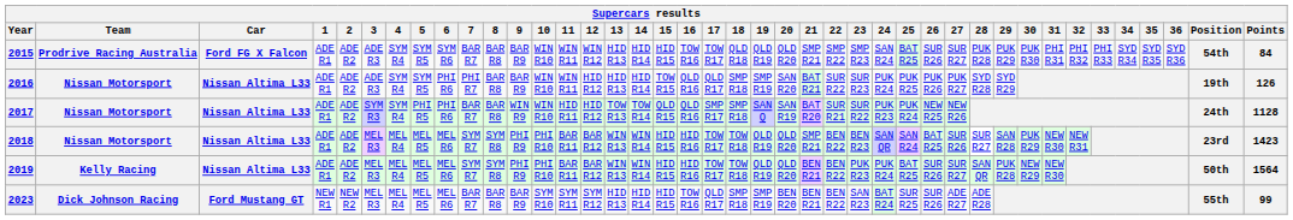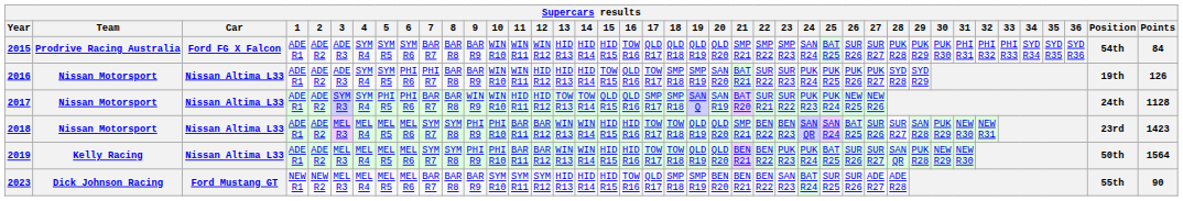 <table class="wikitable" style="text-align:center; font-size:75%">
 <tr>
 <th colspan=45><a href='#'>Supercars</a> results</th>
 </tr>
 <tr>
 <th>Year</th>
 <th>Team</th>
 <th>Car</th>
 <th>1</th>
 <th>2</th>
 <th>3</th>
 <th>4</th>
 <th>5</th>
 <th>6</th>
 <th>7</th>
 <th>8</th>
 <th>9</th>
 <th>10</th>
 <th>11</th>
 <th>12</th>
 <th>13</th>
 <th>14</th>
 <th>15</th>
 <th>16</th>
 <th>17</th>
 <th>18</th>
 <th>19</th>
 <th>20</th>
 <th>21</th>
 <th>22</th>
 <th>23</th>
 <th>24</th>
 <th>25</th>
 <th>26</th>
 <th>27</th>
 <th>28</th>
 <th>29</th>
 <th>30</th>
 <th>31</th>
 <th>32</th>
 <th>33</th>
 <th>34</th>
 <th>35</th>
 <th>36</th>
 <th>Position</th>
 <th>Points</th>
 </tr>
 <tr>
 <th><a href='#'>2015</a></th>
 <th nowrap><a href='#'>Prodrive Racing Australia</a></th>
 <th nowrap><a href='#'>Ford FG X Falcon</a></th>
 <td><a href='#'>ADE<br>R1</a></td>
 <td><a href='#'>ADE<br>R2</a></td>
 <td><a href='#'>ADE<br>R3</a></td>
 <td><a href='#'>SYM<br>R4</a></td>
 <td><a href='#'>SYM<br>R5</a></td>
 <td><a href='#'>SYM<br>R6</a></td>
 <td><a href='#'>BAR<br>R7</a></td>
 <td><a href='#'>BAR<br>R8</a></td>
 <td><a href='#'>BAR<br>R9</a></td>
 <td><a href='#'>WIN<br>R10</a></td>
 <td><a href='#'>WIN<br>R11</a></td>
 <td><a href='#'>WIN<br>R12</a></td>
 <td><a href='#'>HID<br>R13</a></td>
 <td><a href='#'>HID<br>R14</a></td>
 <td><a href='#'>HID<br>R15</a></td>
 <td><a href='#'>TOW<br>R16</a></td>
-<td><a href='#'>TOW<br>R17</a></td>
+<td><a href='#'>QLD<br>R17</a></td>
 <td><a href='#'>QLD<br>R18</a></td>
 <td><a href='#'>QLD<br>R19</a></td>
 <td><a href='#'>QLD<br>R20</a></td>
 <td><a href='#'>SMP<br>R21</a></td>
 <td><a href='#'>SMP<br>R22</a></td>
 <td><a href='#'>SMP<br>R23</a></td>
 <td><a href='#'>SAN<br>R24</a></td>
 <td style="background: #dfffdf"><a href='#'>BAT<br>R25</a><br></td>
 <td><a href='#'>SUR<br>R26</a></td>
 <td><a href='#'>SUR<br>R27</a></td>
 <td><a href='#'>PUK<br>R28</a></td>
 <td><a href='#'>PUK<br>R29</a></td>
 <td><a href='#'>PUK<br>R30</a></td>
 <td><a href='#'>PHI<br>R31</a></td>
 <td><a href='#'>PHI<br>R32</a></td>
 <td><a href='#'>PHI<br>R33</a></td>
 <td><a href='#'>SYD<br>R34</a></td>
 <td><a href='#'>SYD<br>R35</a></td>
 <td><a href='#'>SYD<br>R36</a></td>
 <th>54th</th>
 <th>84</th>
 </tr>
 <tr>
 <th><a href='#'>2016</a></th>
 <th nowrap><a href='#'>Nissan Motorsport</a></th>
 <th nowrap><a href='#'>Nissan Altima L33</a></th>
 <td><a href='#'>ADE<br>R1</a></td>
 <td><a href='#'>ADE<br>R2</a></td>
 <td><a href='#'>ADE<br>R3</a></td>
 <td><a href='#'>SYM<br>R4</a></td>
 <td><a href='#'>SYM<br>R5</a></td>
 <td><a href='#'>PHI<br>R6</a></td>
 <td><a href='#'>PHI<br>R7</a></td>
 <td><a href='#'>BAR<br>R8</a></td>
 <td><a href='#'>BAR<br>R9</a></td>
 <td><a href='#'>WIN<br>R10</a></td>
 <td><a href='#'>WIN<br>R11</a></td>
 <td><a href='#'>HID<br>R12</a></td>
 <td><a href='#'>HID<br>R13</a></td>
 <td><a href='#'>HID<br>R14</a></td>
 <td><a href='#'>TOW<br>R15</a></td>
 <td><a href='#'>QLD<br>R16</a></td>
-<td><a href='#'>QLD<br>R17</a></td>
+<td><a href='#'>TOW<br>R17</a></td>
 <td><a href='#'>SMP<br>R18</a></td>
 <td><a href='#'>SMP<br>R19</a></td>
 <td><a href='#'>SAN<br>R20</a></td>
 <td style="background: #dfffdf"><a href='#'>BAT<br>R21</a><br></td>
 <td><a href='#'>SUR<br>R22</a></td>
 <td><a href='#'>SUR<br>R23</a></td>
 <td><a href='#'>PUK<br>R24</a></td>
 <td><a href='#'>PUK<br>R25</a></td>
 <td><a href='#'>PUK<br>R26</a></td>
 <td><a href='#'>PUK<br>R27</a></td>
 <td><a href='#'>SYD<br>R28</a></td>
 <td><a href='#'>SYD<br>R29</a></td>
 <th colspan=7></th>
 <th>19th</th>
 <th>126</th>
 </tr>
 <tr>
 <th><a href='#'>2017</a></th>
 <th nowrap><a href='#'>Nissan Motorsport</a></th>
 <th nowrap><a href='#'>Nissan Altima L33</a></th>
 <td style="background: #dfffdf"><a href='#'>ADE<br>R1</a><br></td>
 <td style="background: #dfffdf"><a href='#'>ADE<br>R2</a><br></td>
 <td style="background: #cfcfff"><a href='#'>SYM<br>R3</a><br></td>
 <td style="background: #dfffdf"><a href='#'>SYM<br>R4</a><br></td>
 <td style="background: #dfffdf"><a href='#'>PHI<br>R5</a><br></td>
 <td style="background: #dfffdf"><a href='#'>PHI<br>R6</a><br></td>
 <td style="background: #dfffdf"><a href='#'>BAR<br>R7</a><br></td>
 <td style="background: #dfffdf"><a href='#'>BAR<br>R8</a><br></td>
 <td style="background: #dfffdf"><a href='#'>WIN<br>R9</a><br></td>
 <td style="background: #dfffdf"><a href='#'>WIN<br>R10</a><br></td>
 <td style="background: #dfffdf"><a href='#'>HID<br>R11</a><br></td>
 <td style="background: #dfffdf"><a href='#'>HID<br>R12</a><br></td>
 <td style="background: #dfffdf"><a href='#'>TOW<br>R13</a><br></td>
 <td style="background: #dfffdf"><a href='#'>TOW<br>R14</a><br></td>
 <td style="background: #dfffdf"><a href='#'>QLD<br>R15</a><br></td>
 <td style="background: #dfffdf"><a href='#'>QLD<br>R16</a><br></td>
 <td style="background: #dfffdf"><a href='#'>SMP<br>R17</a><br></td>
 <td style="background: #dfffdf"><a href='#'>SMP<br>R18</a><br></td>
 <td style="background: #cfcfff"><a href='#'>SAN<br>Q</a><br></td>
 <td style="background: #dfffdf"><a href='#'>SAN<br>R19</a><br></td>
 <td style="background: #efcfff"><a href='#'>BAT<br>R20</a><br></td>
 <td style="background: #dfffdf"><a href='#'>SUR<br>R21</a><br></td>
 <td style="background: #dfffdf"><a href='#'>SUR<br>R22</a><br></td>
 <td style="background: #dfffdf"><a href='#'>PUK<br>R23</a><br></td>
 <td style="background: #dfffdf"><a href='#'>PUK<br>R24</a><br></td>
 <td style="background: #dfffdf"><a href='#'>NEW<br>R25</a><br></td>
 <td style="background: #dfffdf"><a href='#'>NEW<br>R26</a><br></td>
 <th colspan=9></th>
 <th>24th</th>
 <th>1128</th>
 </tr>
 <tr>
 <th><a href='#'>2018</a></th>
 <th nowrap><a href='#'>Nissan Motorsport</a></th>
 <th nowrap><a href='#'>Nissan Altima L33</a></th>
 <td style="background: #dfffdf"><a href='#'>ADE<br>R1</a><br></td>
 <td style="background: #dfffdf"><a href='#'>ADE<br>R2</a><br></td>
 <td style="background: #efcfff"><a href='#'>MEL<br>R3</a><br></td>
 <td style="background: #dfffdf"><a href='#'>MEL<br>R4</a><br></td>
 <td style="background: #dfffdf"><a href='#'>MEL<br>R5</a><br></td>
 <td style="background: #dfffdf"><a href='#'>MEL<br>R6</a><br></td>
 <td style="background: #dfffdf"><a href='#'>SYM<br>R7</a><br></td>
 <td style="background: #dfffdf"><a href='#'>SYM<br>R8</a><br></td>
 <td style="background: #dfffdf"><a href='#'>PHI<br>R9</a><br></td>
 <td style="background: #dfffdf"><a href='#'>PHI<br>R10</a><br></td>
 <td style="background: #dfffdf"><a href='#'>BAR<br>R11</a><br></td>
 <td style="background: #dfffdf"><a href='#'>BAR<br>R12</a><br></td>
 <td style="background: #dfffdf"><a href='#'>WIN<br>R13</a><br></td>
 <td style="background: #dfffdf"><a href='#'>WIN<br>R14</a><br></td>
 <td style="background: #dfffdf"><a href='#'>HID<br>R15</a><br></td>
 <td style="background: #dfffdf"><a href='#'>HID<br>R16</a><br></td>
 <td style="background: #dfffdf"><a href='#'>TOW<br>R17</a><br></td>
 <td style="background: #dfffdf"><a href='#'>TOW<br>R18</a><br></td>
 <td style="background: #dfffdf"><a href='#'>QLD<br>R19</a><br></td>
 <td style="background: #dfffdf"><a href='#'>QLD<br>R20</a><br></td>
 <td style="background: #dfffdf"><a href='#'>SMP<br>R21</a><br></td>
 <td style="background: #dfffdf"><a href='#'>BEN<br>R22</a><br></td>
 <td style="background: #dfffdf"><a href='#'>BEN<br>R23</a><br></td>
 <td style="background: #cfcfff"><a href='#'>SAN<br>QR</a><br></td>
 <td style="background: #efcfff"><a href='#'>SAN<br>R24</a><br></td>
 <td style="background: #dfffdf"><a href='#'>BAT<br>R25</a><br></td>
 <td style="background: #dfffdf"><a href='#'>SUR<br>R26</a><br></td>
 <td style="background: #ffffff"><a href='#'>SUR<br>R27</a><br></td>
 <td style="background: #dfffdf"><a href='#'>SAN<br>R28</a><br></td>
 <td style="background: #dfffdf"><a href='#'>PUK<br>R29</a><br></td>
 <td style="background: #dfffdf"><a href='#'>NEW<br>R30</a><br></td>
 <td style="background: #dfffdf"><a href='#'>NEW<br>R31</a><br></td>
 <th colspan=4></th>
 <th>23rd</th>
 <th>1423</th>
 </tr>
 <tr>
 <th><a href='#'>2019</a></th>
 <th nowrap><a href='#'>Kelly Racing</a></th>
 <th nowrap><a href='#'>Nissan Altima L33</a></th>
 <td style="background: #dfffdf"><a href='#'>ADE<br>R1</a><br></td>
 <td style="background: #dfffdf"><a href='#'>ADE<br>R2</a><br></td>
 <td style="background: #dfffdf"><a href='#'>MEL<br>R3</a><br></td>
 <td style="background: #dfffdf"><a href='#'>MEL<br>R4</a><br></td>
 <td style="background: #dfffdf"><a href='#'>MEL<br>R5</a><br></td>
 <td style="background: #dfffdf"><a href='#'>MEL<br>R6</a><br></td>
 <td style="background: #dfffdf"><a href='#'>SYM<br>R7</a><br></td>
 <td style="background: #dfffdf"><a href='#'>SYM<br>R8</a><br></td>
 <td style="background: #dfffdf"><a href='#'>PHI<br>R9</a><br></td>
 <td style="background: #dfffdf"><a href='#'>PHI<br>R10</a><br></td>
 <td style="background: #dfffdf"><a href='#'>BAR<br>R11</a><br></td>
 <td style="background: #dfffdf"><a href='#'>BAR<br>R12</a><br></td>
 <td style="background: #dfffdf"><a href='#'>WIN<br>R13</a><br></td>
 <td style="background: #dfffdf"><a href='#'>WIN<br>R14</a><br></td>
 <td style="background: #dfffdf"><a href='#'>HID<br>R15</a><br></td>
 <td style="background: #dfffdf"><a href='#'>HID<br>R16</a><br></td>
 <td style="background: #dfffdf"><a href='#'>TOW<br>R17</a><br></td>
 <td style="background: #dfffdf"><a href='#'>TOW<br>R18</a><br></td>
 <td style="background: #dfffdf"><a href='#'>QLD<br>R19</a><br></td>
 <td style="background: #dfffdf"><a href='#'>QLD<br>R20</a><br></td>
 <td style="background: #efcfff"><a href='#'>BEN<br>R21</a><br></td>
 <td style="background: #dfffdf"><a href='#'>BEN<br>R22</a><br></td>
 <td style="background: #dfffdf"><a href='#'>PUK<br>R23</a><br></td>
 <td style="background: #dfffdf"><a href='#'>PUK<br>R24</a><br></td>
 <td style="background: #dfffdf"><a href='#'>BAT<br>R25</a><br></td>
 <td style="background: #dfffdf"><a href='#'>SUR<br>R26</a><br></td>
 <td style="background: #dfffdf"><a href='#'>SUR<br>R27</a><br></td>
 <td style="background: #dfffdf"><a href='#'>SAN<br>QR</a><br></td>
 <td style="background: #dfffdf"><a href='#'>PUK<br>R28</a><br></td>
 <td style="background: #dfffdf"><a href='#'>NEW<br>R29</a><br></td>
 <td style="background: #dfffdf"><a href='#'>NEW<br>R30</a><br></td>
 <th colspan=5></th>
 <th>50th</th>
 <th>1564</th>
 </tr>
 <tr>
 <th><a href='#'>2023</a></th>
 <th nowrap><a href='#'>Dick Johnson Racing</a></th>
 <th nowrap><a href='#'>Ford Mustang GT</a></th>
 <td><a href='#'>NEW<br>R1</a></td>
 <td><a href='#'>NEW<br>R2</a></td>
 <td><a href='#'>MEL<br>R3</a></td>
 <td><a href='#'>MEL<br>R4</a></td>
 <td><a href='#'>MEL<br>R5</a></td>
 <td><a href='#'>MEL<br>R6</a></td>
 <td><a href='#'>BAR<br>R7</a></td>
 <td><a href='#'>BAR<br>R8</a></td>
 <td><a href='#'>BAR<br>R9</a></td>
 <td><a href='#'>SYM<br>R10</a></td>
 <td><a href='#'>SYM<br>R11</a></td>
 <td><a href='#'>SYM<br>R12</a></td>
 <td><a href='#'>HID<br>R13</a></td>
 <td><a href='#'>HID<br>R14</a></td>
 <td><a href='#'>HID<br>R15</a></td>
 <td><a href='#'>TOW<br>R16</a></td>
 <td><a href='#'>QLD<br>R17</a></td>
 <td><a href='#'>SMP<br>R18</a></td>
 <td><a href='#'>SMP<br>R19</a></td>
 <td><a href='#'>BEN<br>R20</a></td>
 <td><a href='#'>BEN<br>R21</a></td>
 <td><a href='#'>BEN<br>R22</a></td>
 <td><a href='#'>SAN<br>R23</a></td>
 <td style="background: #dfffdf"><a href='#'>BAT<br>R24</a><br></td>
 <td><a href='#'>SUR<br>R25</a></td>
 <td><a href='#'>SUR<br>R26</a></td>
 <td><a href='#'>ADE<br>R27</a></td>
 <td><a href='#'>ADE<br>R28</a></td>
 <th colspan="8"></th>
 <th>55th</th>
-<th>99</th>
+<th>90</th>
 </tr>
 </table>
